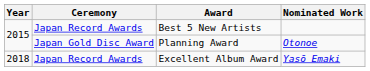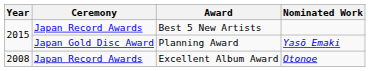 <table class="wikitable">
 <tr>
 <th>Year</th>
 <th>Ceremony</th>
 <th>Award</th>
 <th>Nominated Work</th>
 </tr>
 <tr>
 <td rowspan="2">2015</td>
 <td><a href='#'>Japan Record Awards</a></td>
 <td>Best 5 New Artists</td>
 <td></td>
 </tr>
 <tr>
 <td><a href='#'>Japan Gold Disc Award</a></td>
 <td>Planning Award</td>
+<td><em><a href='#'>Yasō Emaki</a></em></td>
+</tr>
+<tr>
+<td>2008</td>
+<td><a href='#'>Japan Record Awards</a></td>
+<td>Excellent Album Award</td>
 <td><em><a href='#'>Otonoe</a></em></td>
 </tr>
-<tr>
-<td>2018</td>
-<td><a href='#'>Japan Record Awards</a></td>
-<td>Excellent Album Award</td>
-<td><em><a href='#'>Yasō Emaki</a></em></td>
-</tr>
 </table>
